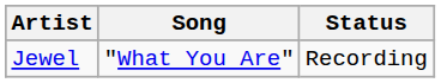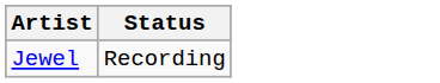 <table class="wikitable" style="font-size: 85%">
 <tr>
 <th>Artist</th>
-<th>Song</th>
 <th>Status</th>
 </tr>
 <tr>
 <td> <a href='#'>Jewel</a></td>
-<td>"<a href='#'>What You Are</a>"</td>
 <td>Recording</td>
 </tr>
 </table>
